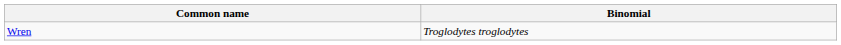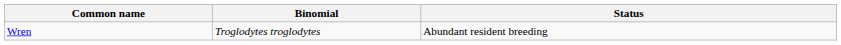 <table width=60% class="wikitable">
 <tr>
 <th width=25%>Common name</th>
 <th width=25%>Binomial</th>
+<th width=50%>Status</th>
 </tr>
 <tr>
 <td><a href='#'>Wren</a></td>
 <td><em>Troglodytes troglodytes</em></td>
+<td>Abundant resident breeding</td>
 </tr>
 </table>
